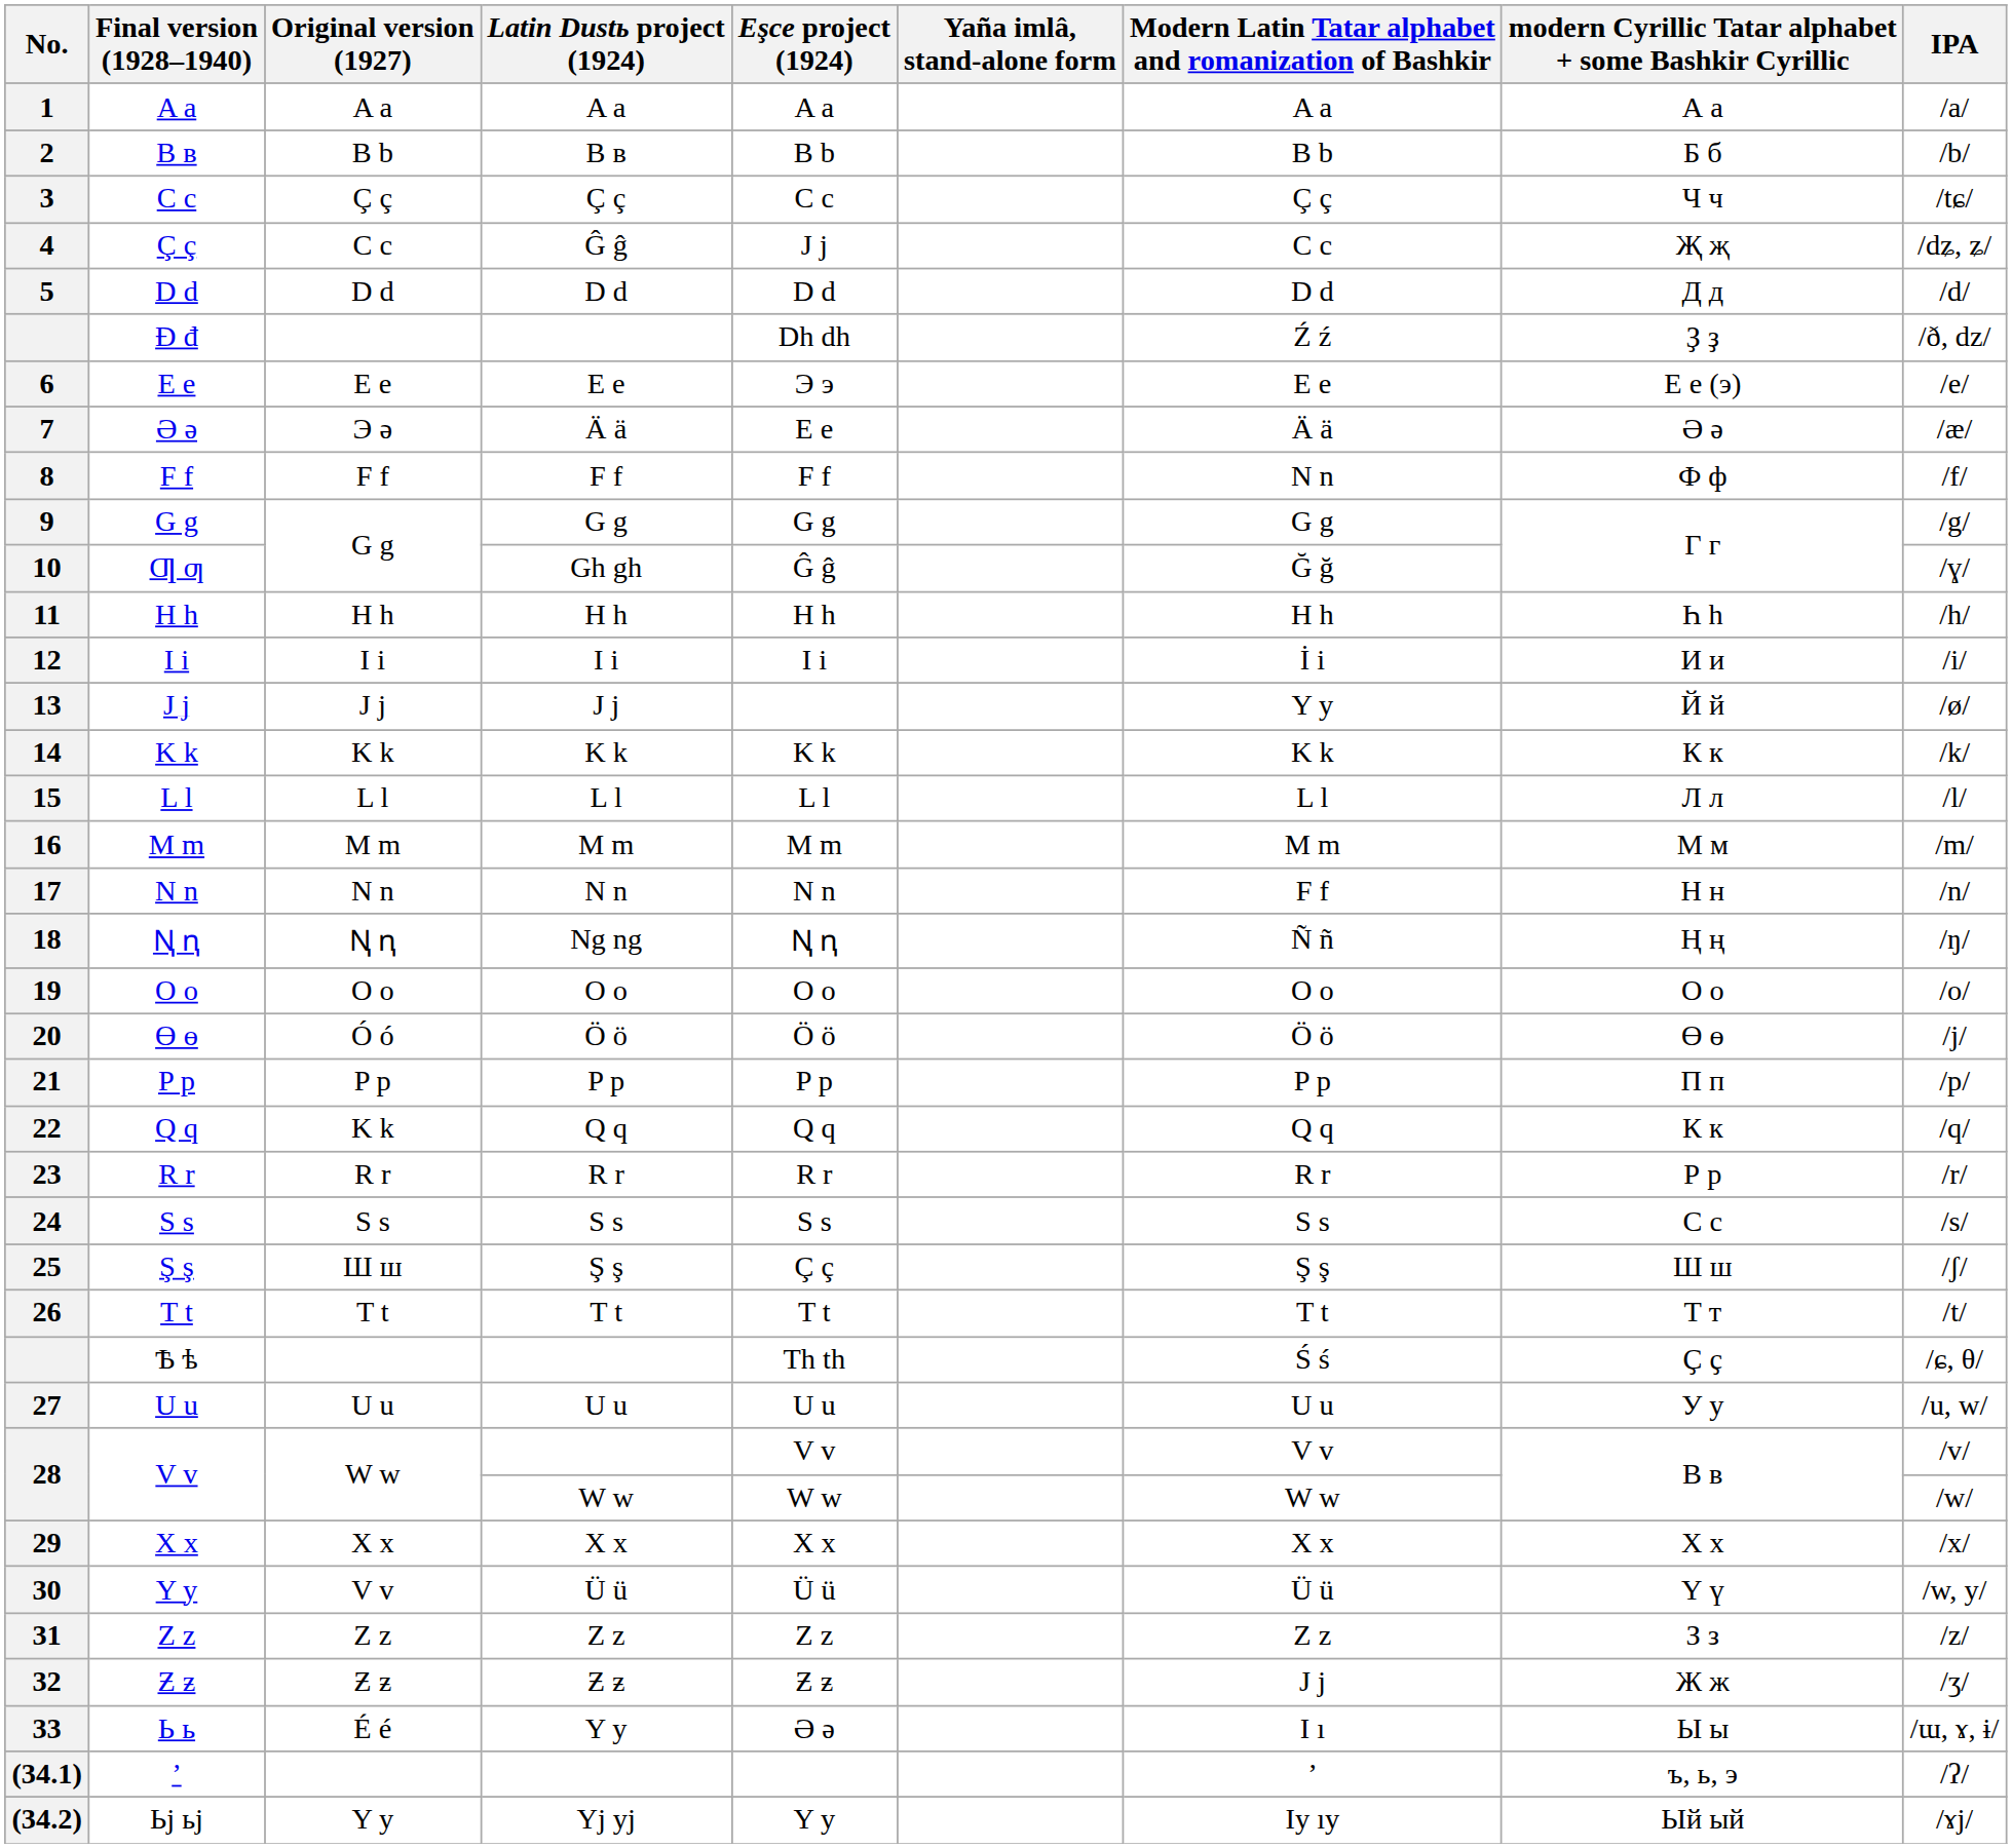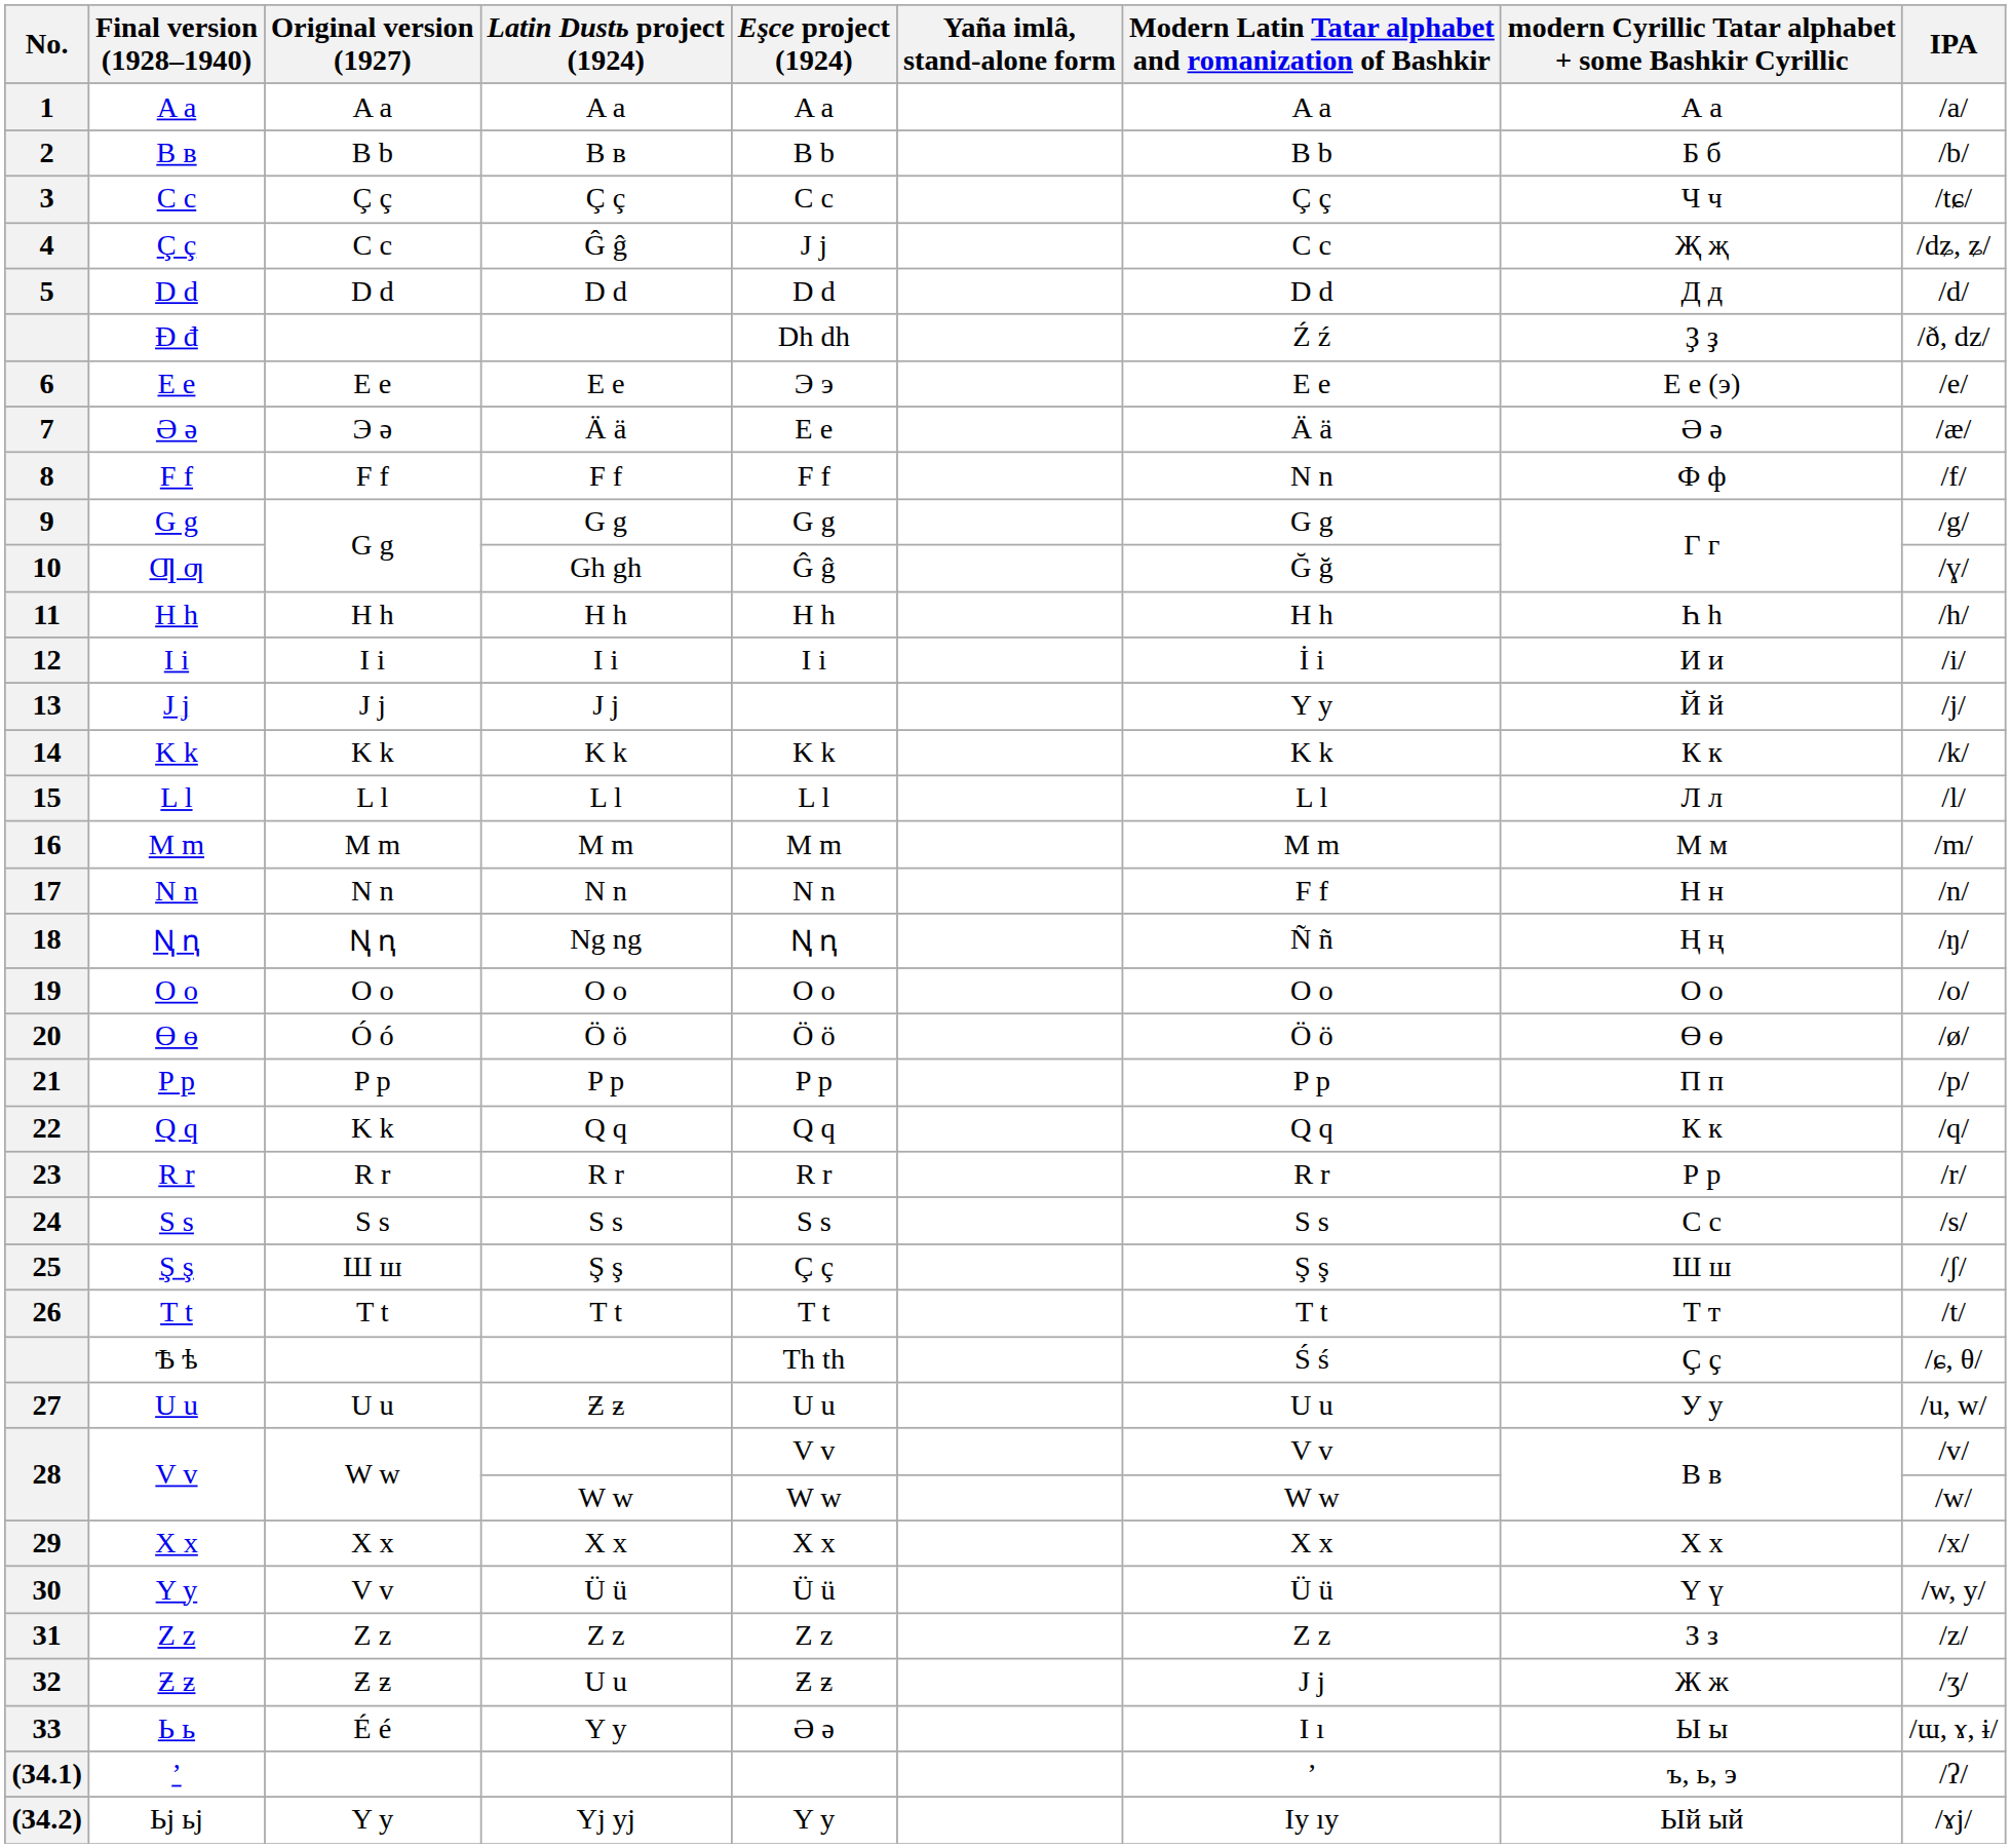 <table class="Unicode wikitable" style="text-align:center;background:white;">
 <tr>
 <th>No.</th>
 <th>Final version<br>(1928–1940)</th>
 <th>Original version<br>(1927)</th>
 <th><em>Latin Dustь</em> project<br>(1924)</th>
 <th><em>Eşce</em> project<br>(1924)</th>
 <th>Yaña imlâ, <br> stand-alone form</th>
 <th>Modern Latin <a href='#'>Tatar alphabet</a> <br> and <a href='#'>romanization</a> of Bashkir</th>
 <th>modern Cyrillic Tatar alphabet<br>+ some Bashkir Cyrillic</th>
 <th>IPA</th>
 </tr>
 <tr>
 <th>1</th>
 <td><a href='#'>A a</a></td>
 <td>A a</td>
 <td>A a</td>
 <td>A a</td>
 <td></td>
 <td>A a</td>
 <td>А а</td>
 <td>/a/</td>
 </tr>
 <tr>
 <th>2</th>
 <td><a href='#'>B ʙ</a></td>
 <td>B b</td>
 <td>B ʙ</td>
 <td>B b</td>
 <td></td>
 <td>B b</td>
 <td>Б б</td>
 <td>/b/</td>
 </tr>
 <tr>
 <th>3</th>
 <td><a href='#'>C c</a></td>
 <td>Ç ç</td>
 <td>Ç ç</td>
 <td>C c</td>
 <td></td>
 <td>Ç ç</td>
 <td>Ч ч</td>
 <td>/tɕ/</td>
 </tr>
 <tr>
 <th>4</th>
 <td><a href='#'>Ç ç</a></td>
 <td>C c</td>
 <td>Ĝ ĝ</td>
 <td>J j</td>
 <td></td>
 <td>C c</td>
 <td>Җ җ</td>
 <td>/dʑ, ʑ/</td>
 </tr>
 <tr>
 <th>5</th>
 <td><a href='#'>D d</a></td>
 <td>D d</td>
 <td>D d</td>
 <td>D d</td>
 <td></td>
 <td>D d</td>
 <td>Д д</td>
 <td>/d/</td>
 </tr>
 <tr>
 <th></th>
 <td><a href='#'>Đ đ</a></td>
 <td></td>
 <td></td>
 <td>Dh dh</td>
 <td></td>
 <td>Ź ź</td>
 <td>Ҙ ҙ</td>
 <td>/ð, dz/</td>
 </tr>
 <tr>
 <th>6</th>
 <td><a href='#'>E e</a></td>
 <td>E e</td>
 <td>E e</td>
 <td>Э э</td>
 <td></td>
 <td>E e</td>
 <td>Е е (э)</td>
 <td>/e/</td>
 </tr>
 <tr>
 <th>7</th>
 <td><a href='#'>Ə ə</a></td>
 <td>Э ә</td>
 <td>Ä ä</td>
 <td>E e</td>
 <td></td>
 <td>Ä ä</td>
 <td>Ә ә</td>
 <td>/æ/</td>
 </tr>
 <tr>
 <th>8</th>
 <td><a href='#'>F f</a></td>
 <td>F f</td>
 <td>F f</td>
 <td>F f</td>
 <td></td>
 <td>N n</td>
 <td>Ф ф</td>
 <td>/f/</td>
 </tr>
 <tr>
 <th>9</th>
 <td><a href='#'>G g</a></td>
 <td rowspan=2>G g</td>
 <td>G g</td>
 <td>G g</td>
 <td></td>
 <td>G g</td>
 <td rowspan=2>Г г</td>
 <td>/g/</td>
 </tr>
 <tr>
 <th>10</th>
 <td><a href='#'>Ƣ ƣ</a></td>
 <td>Gh gh</td>
 <td>Ĝ ĝ</td>
 <td></td>
 <td>Ğ ğ</td>
 <td>/ɣ/</td>
 </tr>
 <tr>
 <th>11</th>
 <td><a href='#'>H h</a></td>
 <td>H h</td>
 <td>H h</td>
 <td>H h</td>
 <td></td>
 <td>H h</td>
 <td>Һ һ</td>
 <td>/h/</td>
 </tr>
 <tr>
 <th>12</th>
 <td><a href='#'>I i</a></td>
 <td>I i</td>
 <td>I i</td>
 <td>I i</td>
 <td></td>
 <td>İ i</td>
 <td>И и</td>
 <td>/i/</td>
 </tr>
 <tr>
 <th>13</th>
 <td><a href='#'>J j</a></td>
 <td>J j</td>
 <td>J j</td>
 <td></td>
 <td></td>
 <td>Y y</td>
 <td>Й й</td>
-<td>/ø/</td>
+<td>/j/</td>
 </tr>
 <tr>
 <th>14</th>
 <td><a href='#'>K k</a></td>
 <td>K k</td>
 <td>K k</td>
 <td>K k</td>
 <td></td>
 <td>K k</td>
 <td>К к</td>
 <td>/k/</td>
 </tr>
 <tr>
 <th>15</th>
 <td><a href='#'>L l</a></td>
 <td>L l</td>
 <td>L l</td>
 <td>L l</td>
 <td></td>
 <td>L l</td>
 <td>Л л</td>
 <td>/l/</td>
 </tr>
 <tr>
 <th>16</th>
 <td><a href='#'>M m</a></td>
 <td>M m</td>
 <td>M m</td>
 <td>M m</td>
 <td></td>
 <td>M m</td>
 <td>М м</td>
 <td>/m/</td>
 </tr>
 <tr>
 <th>17</th>
 <td><a href='#'>N n</a></td>
 <td>N n</td>
 <td>N n</td>
 <td>N n</td>
 <td></td>
 <td>F f</td>
 <td>Н н</td>
 <td>/n/</td>
 </tr>
 <tr>
 <th>18</th>
 <td><a href='#'>Ꞑ ꞑ</a></td>
 <td>Ꞑ ꞑ</td>
 <td>Ng ng</td>
 <td>Ꞑ ꞑ</td>
 <td></td>
 <td>Ñ ñ</td>
 <td>Ң ң</td>
 <td>/ŋ/</td>
 </tr>
 <tr>
 <th>19</th>
 <td><a href='#'>O o</a></td>
 <td>O o</td>
 <td>O o</td>
 <td>O o</td>
 <td></td>
 <td>O o</td>
 <td>О о</td>
 <td>/o/</td>
 </tr>
 <tr>
 <th>20</th>
 <td><a href='#'>Ɵ ɵ</a></td>
 <td>Ó ó</td>
 <td>Ö ö</td>
 <td>Ö ö</td>
 <td></td>
 <td>Ö ö</td>
 <td>Ө ө</td>
-<td>/j/</td>
+<td>/ø/</td>
 </tr>
 <tr>
 <th>21</th>
 <td><a href='#'>P p</a></td>
 <td>P p</td>
 <td>P p</td>
 <td>P p</td>
 <td></td>
 <td>P p</td>
 <td>П п</td>
 <td>/p/</td>
 </tr>
 <tr>
 <th>22</th>
 <td><a href='#'>Q q</a></td>
 <td>K k</td>
 <td>Q q</td>
 <td>Q q</td>
 <td></td>
 <td>Q q</td>
 <td>К к</td>
 <td>/q/</td>
 </tr>
 <tr>
 <th>23</th>
 <td><a href='#'>R r</a></td>
 <td>R r</td>
 <td>R r</td>
 <td>R r</td>
 <td></td>
 <td>R r</td>
 <td>Р р</td>
 <td>/r/</td>
 </tr>
 <tr>
 <th>24</th>
 <td><a href='#'>S s</a></td>
 <td>S s</td>
 <td>S s</td>
 <td>S s</td>
 <td></td>
 <td>S s</td>
 <td>С с</td>
 <td>/s/</td>
 </tr>
 <tr>
 <th>25</th>
 <td><a href='#'>Ş ş</a></td>
 <td>Ш ш</td>
 <td>Ş ş</td>
 <td>Ç ç</td>
 <td></td>
 <td>Ş ş</td>
 <td>Ш ш</td>
 <td>/ʃ/</td>
 </tr>
 <tr>
 <th>26</th>
 <td><a href='#'>T t</a></td>
 <td>T t</td>
 <td>T t</td>
 <td>T t</td>
 <td></td>
 <td>T t</td>
 <td>Т т</td>
 <td>/t/</td>
 </tr>
 <tr>
 <th></th>
 <td>Ѣ ѣ</td>
 <td></td>
 <td></td>
 <td>Th th</td>
 <td></td>
 <td>Ś ś</td>
 <td>Ҫ ҫ</td>
 <td>/ɕ, θ/</td>
 </tr>
 <tr>
 <th>27</th>
 <td><a href='#'>U u</a></td>
 <td>U u</td>
-<td>U u</td>
+<td>Ƶ ƶ</td>
 <td>U u</td>
 <td></td>
 <td>U u</td>
 <td>У у</td>
 <td>/u, w/</td>
 </tr>
 <tr>
 <th rowspan=2>28</th>
 <td rowspan=2><a href='#'>V v</a></td>
 <td rowspan=2>W w</td>
 <td></td>
 <td>V v</td>
 <td></td>
 <td>V v</td>
 <td rowspan=2>В в</td>
 <td>/v/</td>
 </tr>
 <tr>
 <td>W w</td>
 <td>W w</td>
 <td></td>
 <td>W w</td>
 <td>/w/</td>
 </tr>
 <tr>
 <th>29</th>
 <td><a href='#'>X x</a></td>
 <td>X x</td>
 <td>X x</td>
 <td>X x</td>
 <td></td>
 <td>X x</td>
 <td>Х х</td>
 <td>/x/</td>
 </tr>
 <tr>
 <th>30</th>
 <td><a href='#'>Y y</a></td>
 <td>V v</td>
 <td>Ü ü</td>
 <td>Ü ü</td>
 <td></td>
 <td>Ü ü</td>
 <td>Ү ү</td>
 <td>/w, y/</td>
 </tr>
 <tr>
 <th>31</th>
 <td><a href='#'>Z z</a></td>
 <td>Z z</td>
 <td>Z z</td>
 <td>Z z</td>
 <td></td>
 <td>Z z</td>
 <td>З з</td>
 <td>/z/</td>
 </tr>
 <tr>
 <th>32</th>
 <td><a href='#'>Ƶ ƶ</a></td>
 <td>Ƶ ƶ</td>
-<td>Ƶ ƶ</td>
+<td>U u</td>
 <td>Ƶ ƶ</td>
 <td></td>
 <td>J j</td>
 <td>Ж ж</td>
 <td>/ʒ/</td>
 </tr>
 <tr>
 <th>33</th>
 <td><a href='#'>Ь ь</a></td>
 <td>É é</td>
 <td>Y y</td>
 <td>Ə ə</td>
 <td></td>
 <td>I ı</td>
 <td>Ы ы</td>
 <td>/ɯ, ɤ, ɨ/</td>
 </tr>
 <tr>
 <th>(34.1)</th>
 <td><a href='#'>ʼ</a></td>
 <td></td>
 <td></td>
 <td></td>
 <td></td>
 <td>ʼ</td>
 <td>ъ, ь, э</td>
 <td>/ʔ/</td>
 </tr>
 <tr>
 <th>(34.2)</th>
 <td>Ьj ьj</td>
 <td>Y y</td>
 <td>Yj yj</td>
 <td>Y y</td>
 <td></td>
 <td>Iy ıy</td>
 <td>Ый ый</td>
 <td>/ɤj/</td>
 </tr>
 </table>
